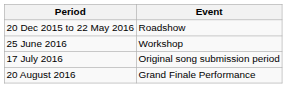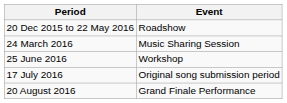 <table class="wikitable sortable">
 <tr>
 <th>Period</th>
 <th>Event</th>
 </tr>
 <tr>
 <td>20 Dec 2015 to 22 May 2016</td>
 <td>Roadshow</td>
+</tr>
+<tr>
+<td>24 March 2016</td>
+<td>Music Sharing Session</td>
 </tr>
 <tr>
 <td>25 June 2016</td>
 <td>Workshop</td>
 </tr>
 <tr>
 <td>17 July 2016</td>
 <td>Original song submission period</td>
 </tr>
 <tr>
 <td>20 August 2016</td>
 <td>Grand Finale Performance</td>
 </tr>
 </table>
